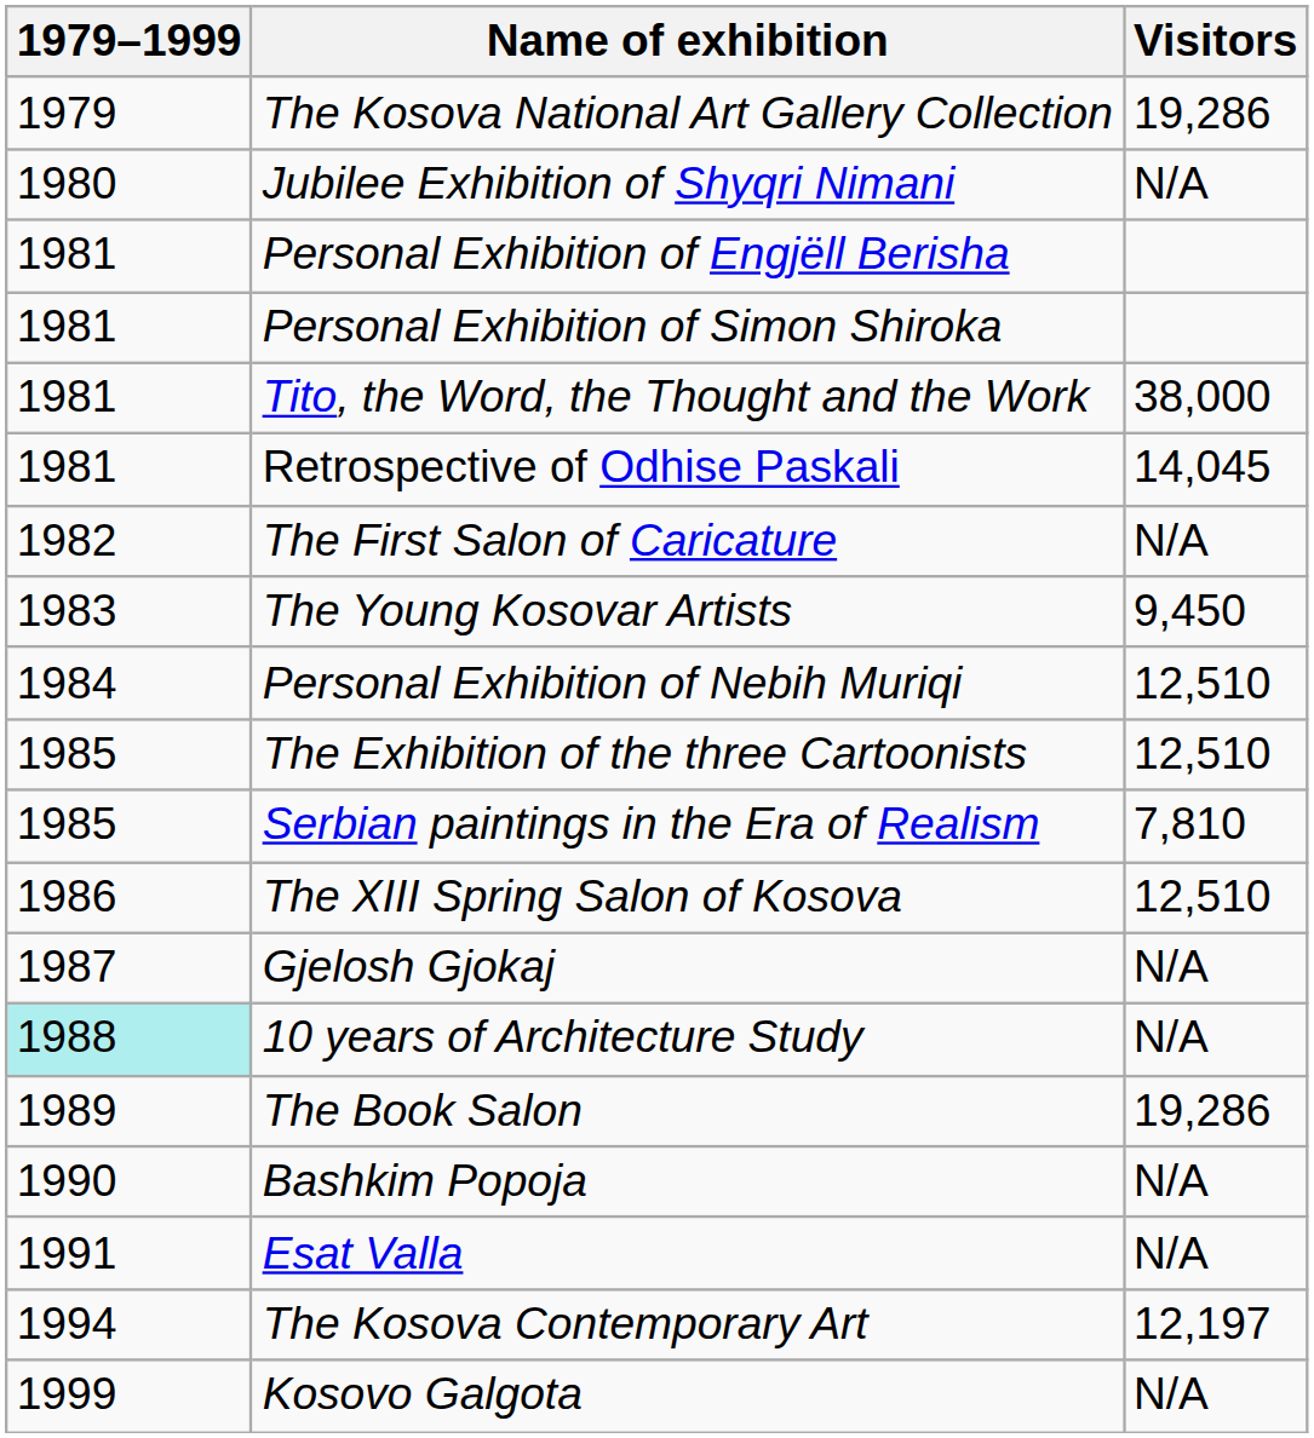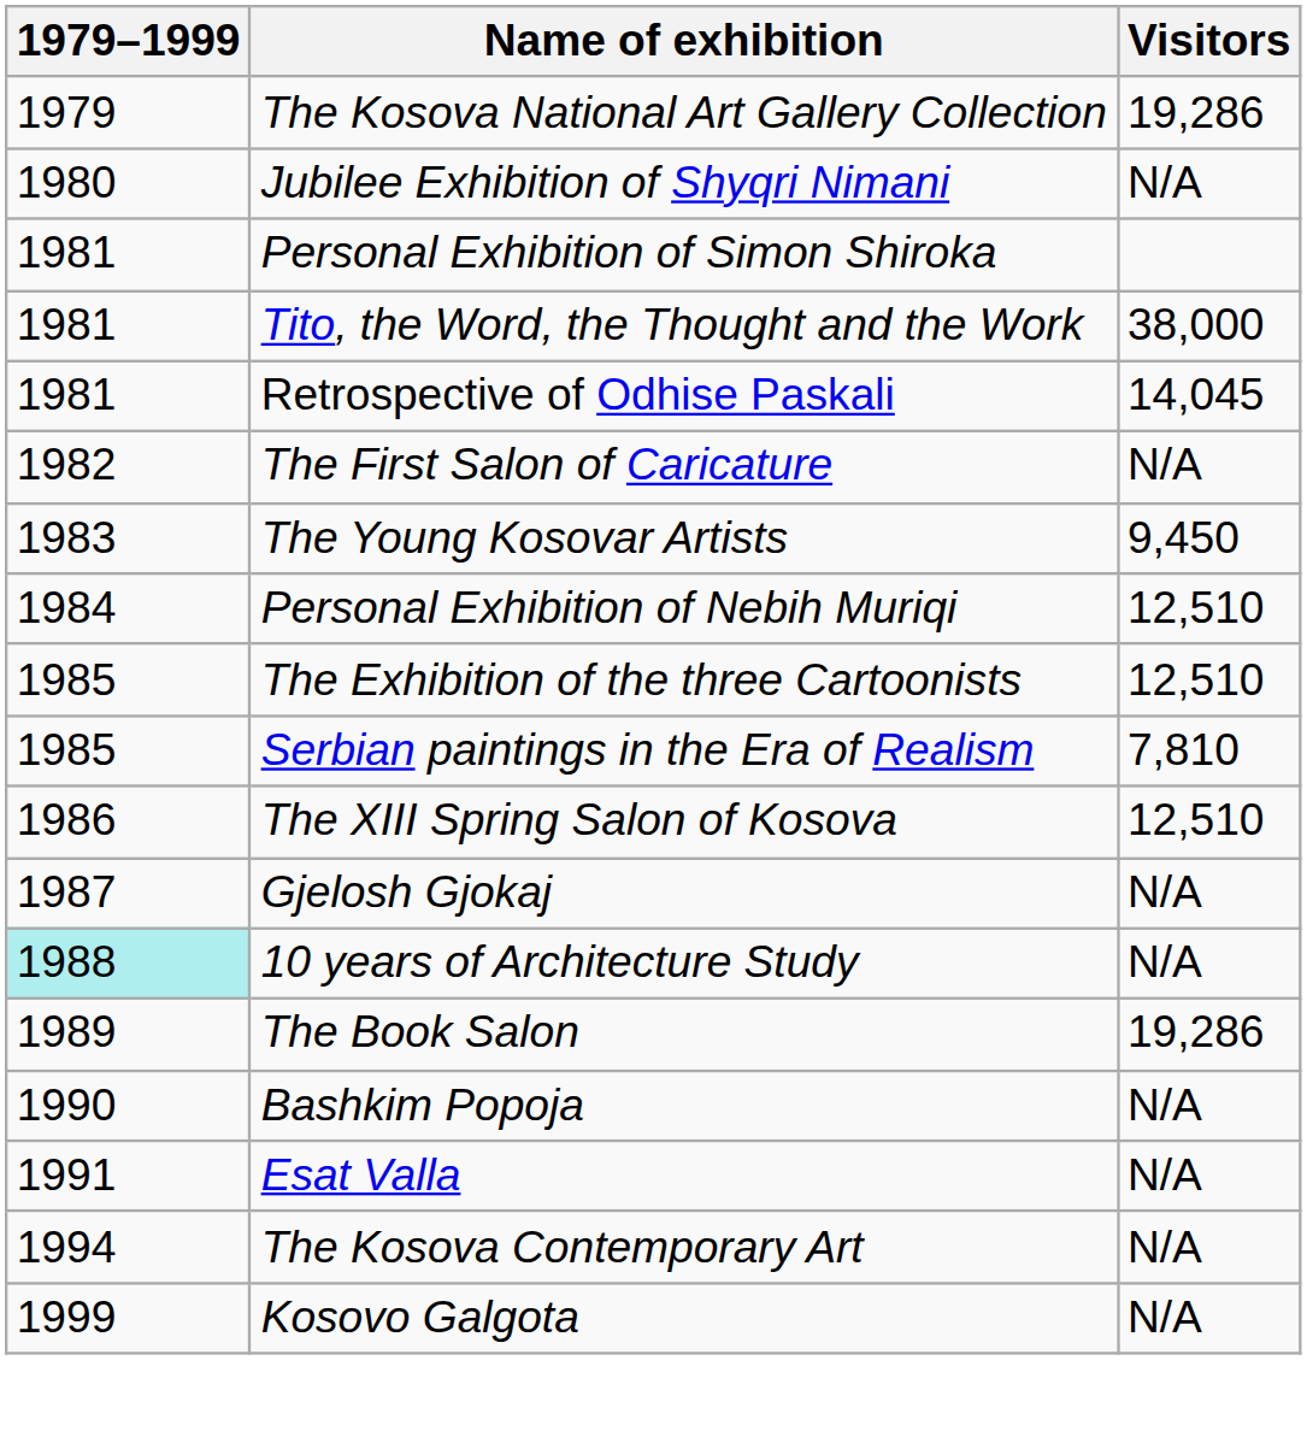 <table class="wikitable">
 <tr>
 <th>1979–1999</th>
 <th>Name of exhibition</th>
 <th>Visitors</th>
 </tr>
 <tr>
 <td>1979</td>
 <td><em>The Kosova National Art Gallery Collection</em></td>
 <td>19,286</td>
 </tr>
 <tr>
 <td>1980</td>
 <td><em>Jubilee Exhibition of <a href='#'>Shyqri Nimani</a></em></td>
 <td>N/A</td>
-</tr>
-<tr>
-<td>1981</td>
-<td><em>Personal Exhibition of <a href='#'>Engjëll Berisha</a></em></td>
-<td></td>
 </tr>
 <tr>
 <td>1981</td>
 <td><em>Personal Exhibition of Simon Shiroka</em></td>
 <td></td>
 </tr>
 <tr>
 <td>1981</td>
 <td><em><a href='#'>Tito</a>, the Word, the Thought and the Work</em></td>
 <td>38,000</td>
 </tr>
 <tr>
 <td>1981</td>
 <td>Retrospective of <a href='#'>Odhise Paskali</a></td>
 <td>14,045</td>
 </tr>
 <tr>
 <td>1982</td>
 <td><em>The First Salon of <a href='#'>Caricature</a></em></td>
 <td>N/A</td>
 </tr>
 <tr>
 <td>1983</td>
 <td><em>The Young Kosovar Artists</em></td>
 <td>9,450</td>
 </tr>
 <tr>
 <td>1984</td>
 <td><em>Personal Exhibition of Nebih Muriqi</em></td>
 <td>12,510</td>
 </tr>
 <tr>
 <td>1985</td>
 <td><em>The Exhibition of the three Cartoonists</em></td>
 <td>12,510</td>
 </tr>
 <tr>
 <td>1985</td>
 <td><em><a href='#'>Serbian</a> paintings in the Era of <a href='#'>Realism</a></em></td>
 <td>7,810</td>
 </tr>
 <tr>
 <td>1986</td>
 <td><em>The XIII Spring Salon of Kosova</em></td>
 <td>12,510</td>
 </tr>
 <tr>
 <td>1987</td>
 <td><em>Gjelosh Gjokaj</em></td>
 <td>N/A</td>
 </tr>
 <tr>
 <td style="background: paleturquoise;">1988</td>
 <td><em>10 years of Architecture Study</em></td>
 <td>N/A</td>
 </tr>
 <tr>
 <td>1989</td>
 <td><em>The Book Salon</em></td>
 <td>19,286</td>
 </tr>
 <tr>
 <td>1990</td>
 <td><em>Bashkim Popoja</em></td>
 <td>N/A</td>
 </tr>
 <tr>
 <td>1991</td>
 <td><em><a href='#'>Esat Valla</a></em></td>
 <td>N/A</td>
 </tr>
 <tr>
 <td>1994</td>
 <td><em>The Kosova Contemporary Art</em></td>
-<td>12,197</td>
+<td>N/A</td>
 </tr>
 <tr>
 <td>1999</td>
 <td><em>Kosovo Galgota</em></td>
 <td>N/A</td>
 </tr>
 </table>
